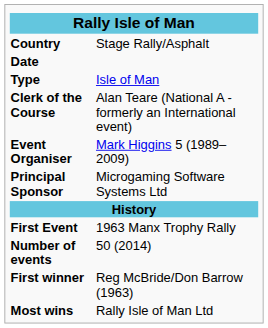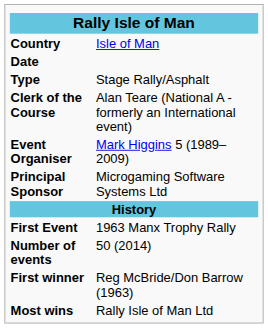 <table class="infobox" style="width:20em; font-size:90%;">
 <tr>
 <th colspan="2"></th>
 </tr>
 <tr>
 <th colspan="2" style="background: #63c6de;"><big>Rally Isle of Man</big></th>
 </tr>
 <tr>
 <td><strong>Country</strong></td>
-<td>Stage Rally/Asphalt</td>
+<td><a href='#'>Isle of Man</a></td>
 </tr>
 <tr>
 <td><strong>Date</strong></td>
 <td></td>
 </tr>
 <tr>
 <td><strong>Type</strong></td>
-<td><a href='#'>Isle of Man</a></td>
+<td>Stage Rally/Asphalt</td>
 </tr>
 <tr>
 <td><strong>Clerk of the Course</strong></td>
 <td valign="top">Alan Teare (National A - formerly an International event)</td>
 </tr>
 <tr>
 <td><strong>Event Organiser</strong></td>
 <td valign="top"><a href='#'>Mark Higgins</a> 5 (1989–2009)</td>
 </tr>
 <tr>
 <td><strong>Principal Sponsor</strong></td>
 <td valign="top">Microgaming Software Systems Ltd</td>
 </tr>
 <tr>
 <th colspan="2" style="background: #63c6de;">History</th>
 </tr>
 <tr>
 <td><strong>First Event</strong></td>
 <td valign="top">1963 Manx Trophy Rally</td>
 </tr>
 <tr>
 <td><strong>Number of events</strong></td>
 <td valign="top">50 (2014)</td>
 </tr>
 <tr>
 <td><strong>First winner</strong></td>
 <td valign="top">Reg McBride/Don Barrow (1963)</td>
 </tr>
 <tr>
 <td><strong>Most wins</strong></td>
 <td valign="top">Rally Isle of Man Ltd</td>
 </tr>
 </table>
